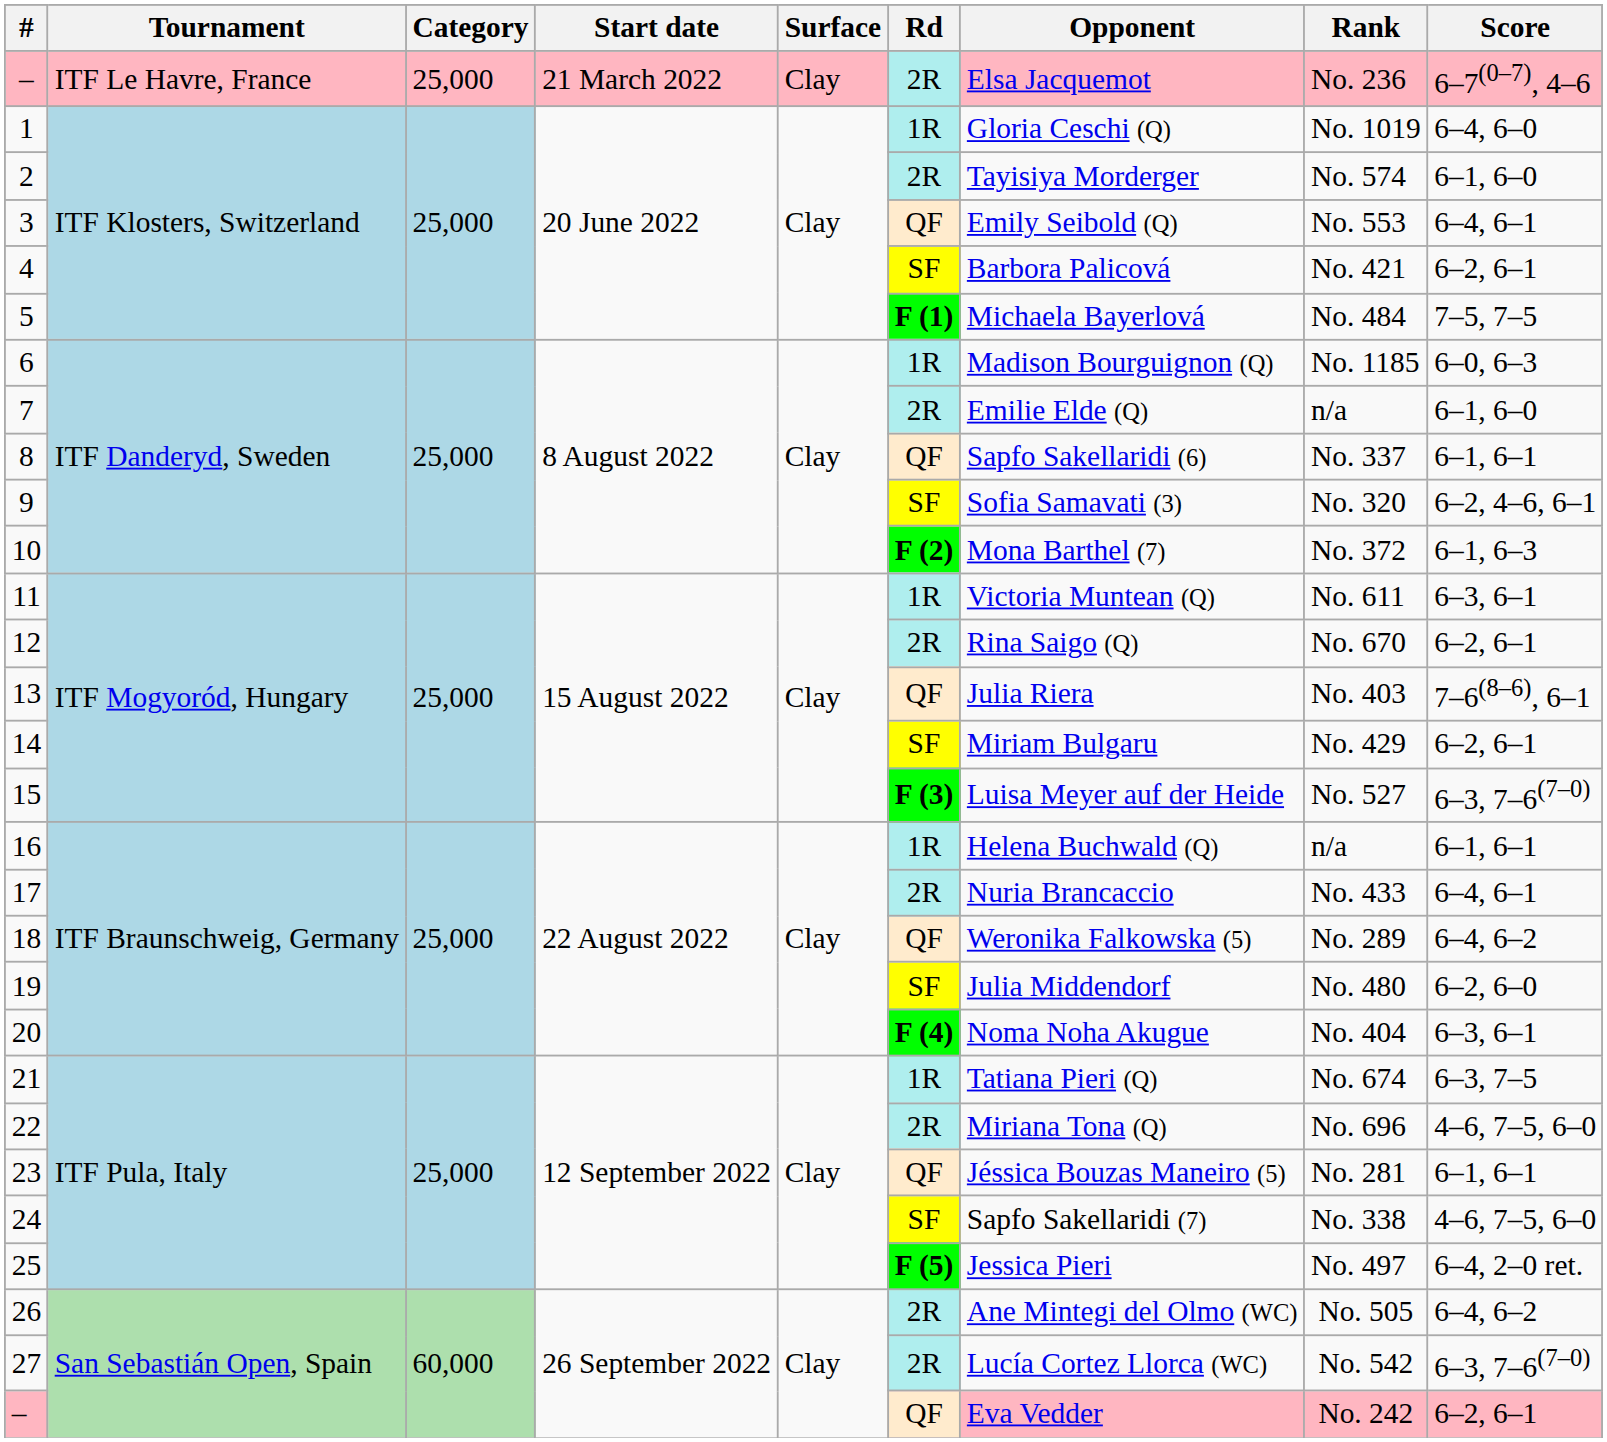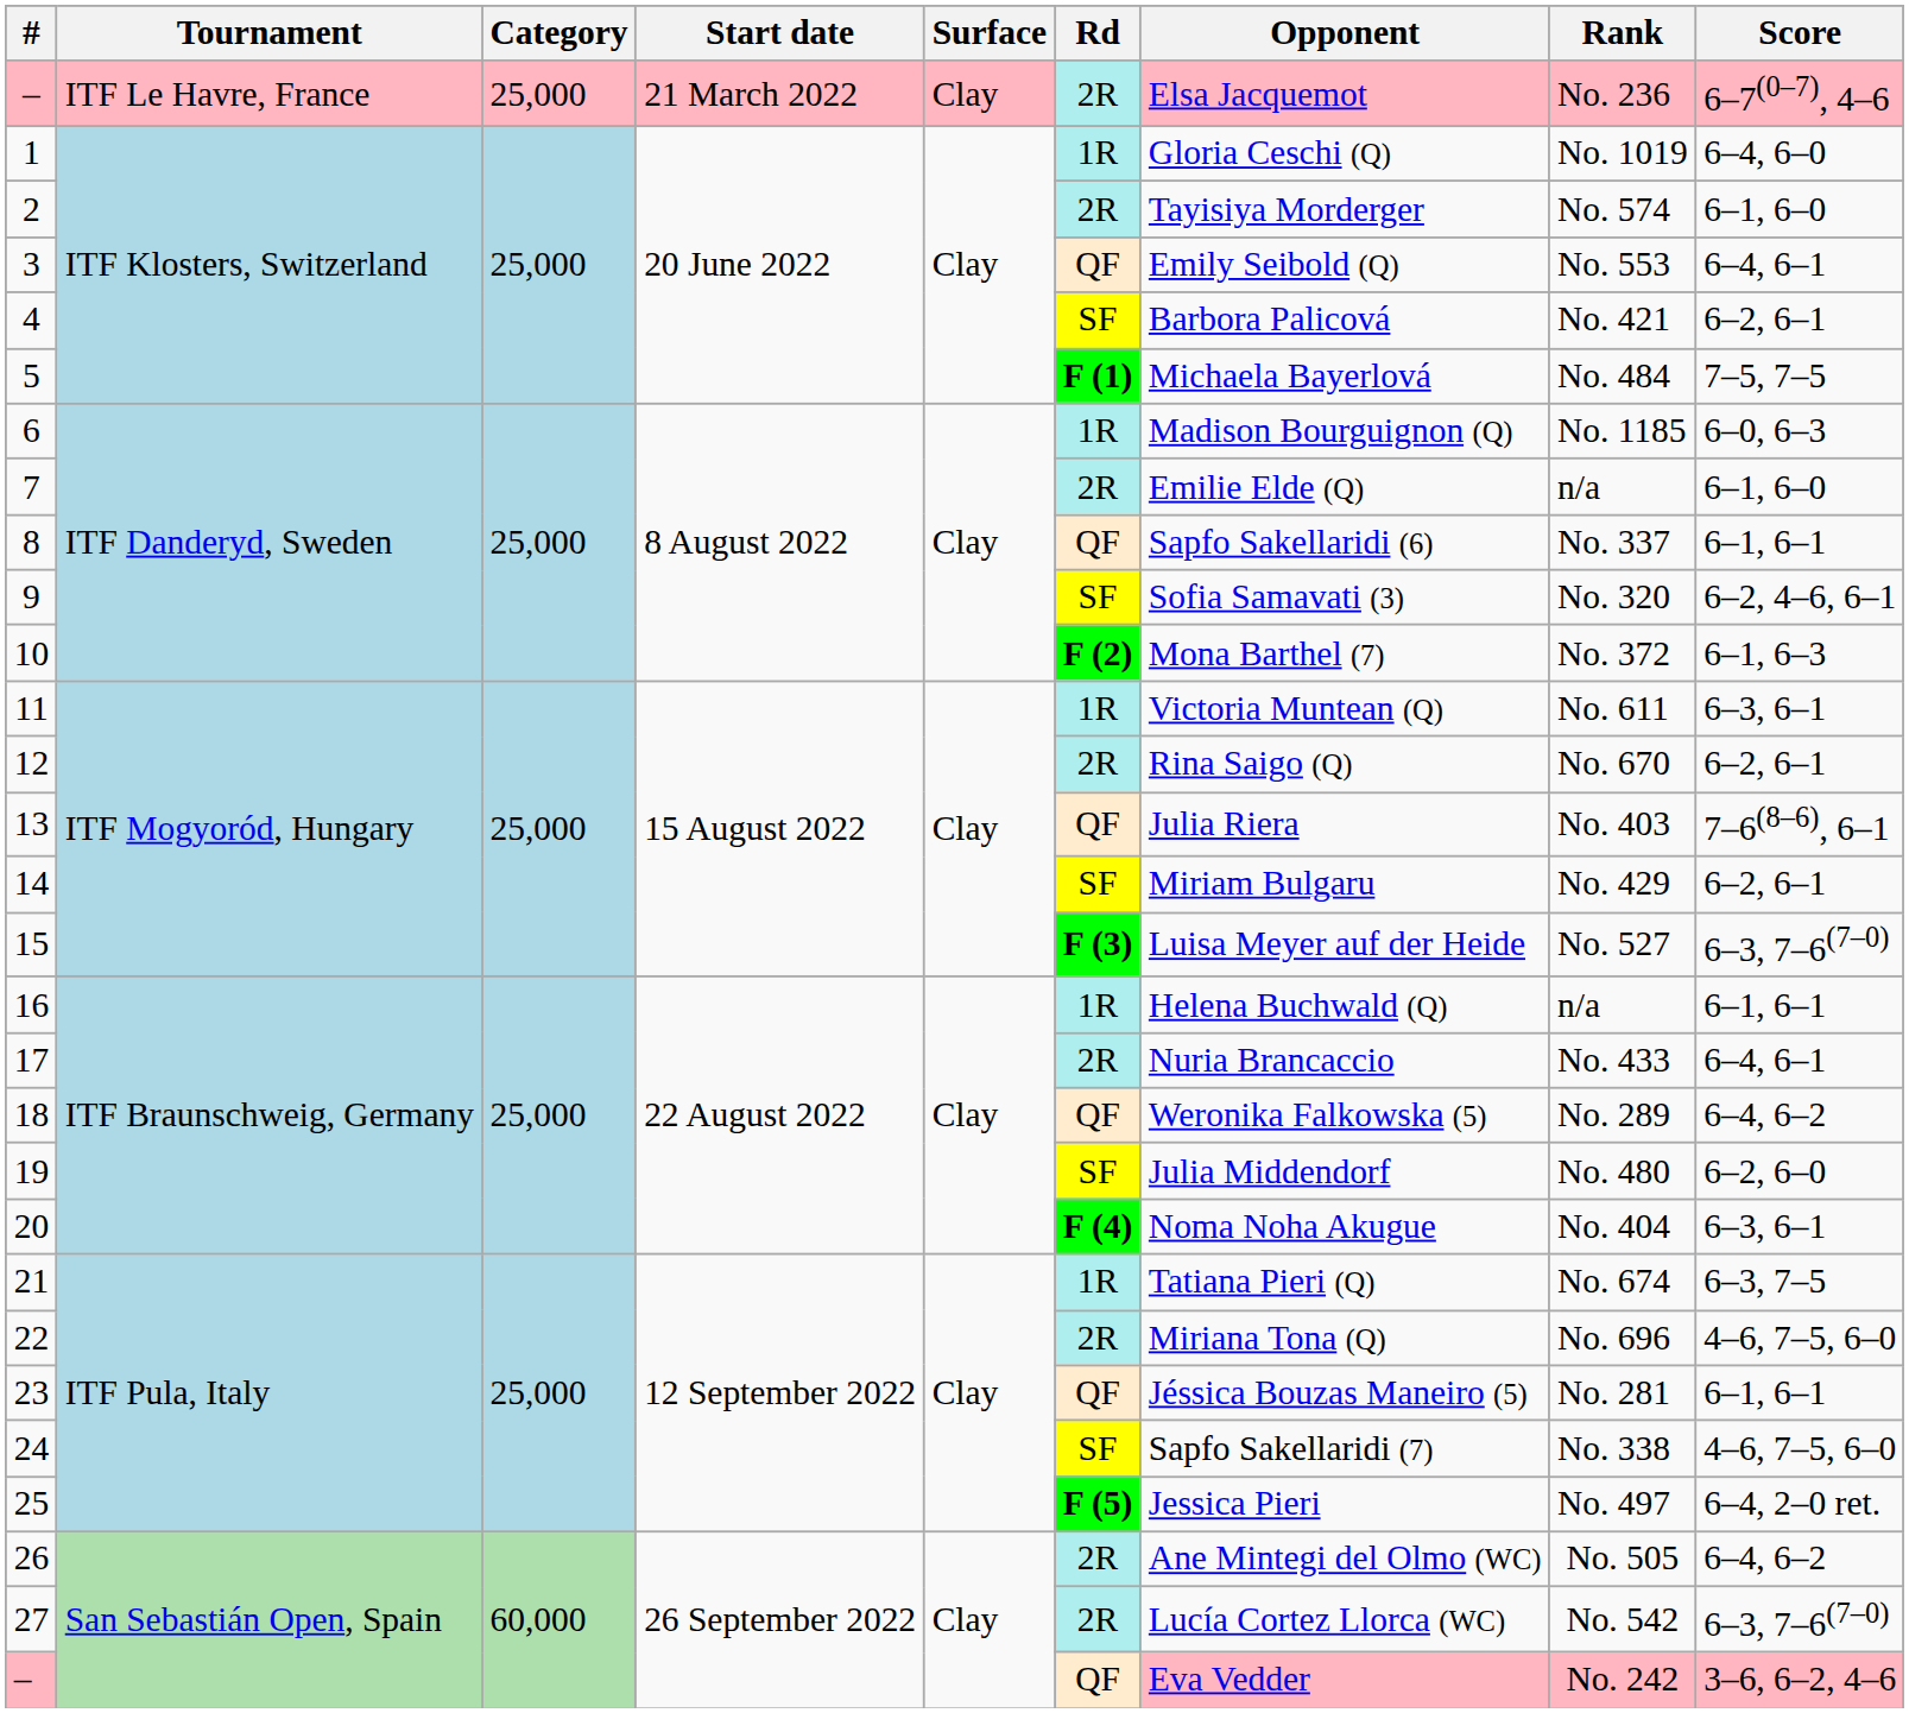 <table class="wikitable sortable">
 <tr>
 <th scope="col">#</th>
 <th scope="col">Tournament</th>
 <th scope="col">Category</th>
 <th scope="col">Start date</th>
 <th scope="col">Surface</th>
 <th scope="col">Rd</th>
 <th scope="col">Opponent</th>
 <th scope="col">Rank</th>
 <th scope="col" class="unsortable">Score</th>
 </tr>
 <tr bgcolor="lightpink">
 <td align="center">–</td>
 <td>ITF Le Havre, France</td>
 <td>25,000</td>
 <td>21 March 2022</td>
 <td>Clay</td>
 <td align="center" style="background:#afeeee;">2R</td>
 <td> <a href='#'>Elsa Jacquemot</a></td>
 <td align="left">No. 236</td>
 <td>6–7<sup>(0–7)</sup>, 4–6</td>
 </tr>
 <tr>
 <td align="center">1</td>
 <td bgcolor=lightblue rowspan="5">ITF Klosters, Switzerland</td>
 <td bgcolor=lightblue rowspan="5">25,000</td>
 <td rowspan="5">20 June 2022</td>
 <td rowspan="5">Clay</td>
 <td align="center" bgcolor=afeeee>1R</td>
 <td> <a href='#'>Gloria Ceschi</a> <small>(Q)</small></td>
 <td align="left">No. 1019</td>
 <td>6–4, 6–0</td>
 </tr>
 <tr>
 <td align="center">2</td>
 <td align="center"  bgcolor=afeeee>2R</td>
 <td> <a href='#'>Tayisiya Morderger</a></td>
 <td>No. 574</td>
 <td>6–1, 6–0</td>
 </tr>
 <tr>
 <td align="center">3</td>
 <td align="center"  bgcolor=ffebcd>QF</td>
 <td> <a href='#'>Emily Seibold</a> <small>(Q)</small></td>
 <td>No. 553</td>
 <td>6–4, 6–1</td>
 </tr>
 <tr>
 <td align="center">4</td>
 <td align="center"  bgcolor=yellow>SF</td>
 <td> <a href='#'>Barbora Palicová</a></td>
 <td>No. 421</td>
 <td>6–2, 6–1</td>
 </tr>
 <tr>
 <td align="center">5</td>
 <td align="center"  bgcolor=lime><strong>F (1)</strong></td>
 <td> <a href='#'>Michaela Bayerlová</a></td>
 <td>No. 484</td>
 <td>7–5, 7–5</td>
 </tr>
 <tr>
 <td align="center">6</td>
 <td bgcolor=lightblue rowspan="5">ITF <a href='#'>Danderyd</a>, Sweden</td>
 <td bgcolor=lightblue rowspan="5">25,000</td>
 <td rowspan="5">8 August 2022</td>
 <td rowspan="5">Clay</td>
 <td align="center"  bgcolor=afeeee>1R</td>
 <td> <a href='#'>Madison Bourguignon</a> <small>(Q)</small></td>
 <td>No. 1185</td>
 <td>6–0, 6–3</td>
 </tr>
 <tr>
 <td align="center">7</td>
 <td align="center"  bgcolor=afeeee>2R</td>
 <td> <a href='#'>Emilie Elde</a> <small>(Q)</small></td>
 <td>n/a</td>
 <td>6–1, 6–0</td>
 </tr>
 <tr>
 <td align="center">8</td>
 <td align="center"  bgcolor=ffebcd>QF</td>
 <td> <a href='#'>Sapfo Sakellaridi</a> <small>(6)</small></td>
 <td>No. 337</td>
 <td>6–1, 6–1</td>
 </tr>
 <tr>
 <td align="center">9</td>
 <td align="center"  bgcolor=yellow>SF</td>
 <td> <a href='#'>Sofia Samavati</a> <small>(3)</small></td>
 <td>No. 320</td>
 <td>6–2, 4–6, 6–1</td>
 </tr>
 <tr>
 <td align="center">10</td>
 <td align="center"  bgcolor=lime><strong>F (2)</strong></td>
 <td> <a href='#'>Mona Barthel</a> <small>(7)</small></td>
 <td>No. 372</td>
 <td>6–1, 6–3</td>
 </tr>
 <tr>
 <td align="center">11</td>
 <td bgcolor=lightblue rowspan="5">ITF <a href='#'>Mogyoród</a>, Hungary</td>
 <td bgcolor=lightblue rowspan="5">25,000</td>
 <td rowspan="5">15 August 2022</td>
 <td rowspan="5">Clay</td>
 <td align="center"  bgcolor=afeeee>1R</td>
 <td> <a href='#'>Victoria Muntean</a> <small>(Q)</small></td>
 <td>No. 611</td>
 <td>6–3, 6–1</td>
 </tr>
 <tr>
 <td align="center">12</td>
 <td align="center"  bgcolor=afeeee>2R</td>
 <td> <a href='#'>Rina Saigo</a> <small>(Q)</small></td>
 <td>No. 670</td>
 <td>6–2, 6–1</td>
 </tr>
 <tr>
 <td align="center">13</td>
 <td align="center"  bgcolor=ffebcd>QF</td>
 <td> <a href='#'>Julia Riera</a></td>
 <td>No. 403</td>
 <td>7–6<sup>(8–6)</sup>, 6–1</td>
 </tr>
 <tr>
 <td align="center">14</td>
 <td align="center"  bgcolor=yellow>SF</td>
 <td> <a href='#'>Miriam Bulgaru</a></td>
 <td>No. 429</td>
 <td>6–2, 6–1</td>
 </tr>
 <tr>
 <td align="center">15</td>
 <td align="center"  bgcolor=lime><strong>F (3)</strong></td>
 <td> <a href='#'>Luisa Meyer auf der Heide</a></td>
 <td>No. 527</td>
 <td>6–3, 7–6<sup>(7–0)</sup></td>
 </tr>
 <tr>
 <td align="center">16</td>
 <td bgcolor=lightblue rowspan="5">ITF Braunschweig, Germany</td>
 <td bgcolor=lightblue rowspan="5">25,000</td>
 <td rowspan="5">22 August 2022</td>
 <td rowspan="5">Clay</td>
 <td align="center"  bgcolor=afeeee>1R</td>
 <td> <a href='#'>Helena Buchwald</a> <small>(Q)</small></td>
 <td>n/a</td>
 <td>6–1, 6–1</td>
 </tr>
 <tr>
 <td align="center">17</td>
 <td align="center"  bgcolor=afeeee>2R</td>
 <td> <a href='#'>Nuria Brancaccio</a></td>
 <td>No. 433</td>
 <td>6–4, 6–1</td>
 </tr>
 <tr>
 <td align="center">18</td>
 <td align="center"  bgcolor=ffebcd>QF</td>
 <td> <a href='#'>Weronika Falkowska</a> <small>(5)</small></td>
 <td>No. 289</td>
 <td>6–4, 6–2</td>
 </tr>
 <tr>
 <td align="center">19</td>
 <td align="center"  bgcolor=yellow>SF</td>
 <td> <a href='#'>Julia Middendorf</a></td>
 <td>No. 480</td>
 <td>6–2, 6–0</td>
 </tr>
 <tr>
 <td align="center">20</td>
 <td align="center"  bgcolor=lime><strong>F (4)</strong></td>
 <td> <a href='#'>Noma Noha Akugue</a></td>
 <td>No. 404</td>
 <td>6–3, 6–1</td>
 </tr>
 <tr>
 <td align="center">21</td>
 <td rowspan="5" bgcolor=lightblue>ITF Pula, Italy</td>
 <td rowspan="5" bgcolor=lightblue>25,000</td>
 <td rowspan="5">12 September 2022</td>
 <td rowspan="5">Clay</td>
 <td align="center"  bgcolor=afeeee>1R</td>
 <td> <a href='#'>Tatiana Pieri</a> <small>(Q)</small></td>
 <td>No. 674</td>
 <td>6–3, 7–5</td>
 </tr>
 <tr>
 <td align="center">22</td>
 <td align="center"  bgcolor=afeeee>2R</td>
 <td> <a href='#'>Miriana Tona</a> <small>(Q)</small></td>
 <td>No. 696</td>
 <td>4–6, 7–5, 6–0</td>
 </tr>
 <tr>
 <td align="center">23</td>
 <td align="center"  bgcolor=ffebcd>QF</td>
 <td> <a href='#'>Jéssica Bouzas Maneiro</a> <small>(5)</small></td>
 <td>No. 281</td>
 <td>6–1, 6–1</td>
 </tr>
 <tr>
 <td align="center">24</td>
 <td align="center"  bgcolor=yellow>SF</td>
 <td> Sapfo Sakellaridi <small>(7)</small></td>
 <td>No. 338</td>
 <td>4–6, 7–5, 6–0</td>
 </tr>
 <tr>
 <td align="center">25</td>
 <td align="center"  bgcolor=lime><strong>F (5)</strong></td>
 <td> <a href='#'>Jessica Pieri</a></td>
 <td>No. 497</td>
 <td>6–4, 2–0 ret.</td>
 </tr>
 <tr>
 <td>26</td>
 <td rowspan="3" bgcolor=addfad><a href='#'>San Sebastián Open</a>, Spain</td>
 <td rowspan="3" bgcolor=addfad>60,000</td>
 <td rowspan="3">26 September 2022</td>
 <td rowspan="3">Clay</td>
 <td align="center"  bgcolor=afeeee>2R</td>
 <td> <a href='#'>Ane Mintegi del Olmo</a> <small>(WC)</small></td>
 <td align=center>No. 505</td>
 <td>6–4, 6–2</td>
 </tr>
 <tr>
 <td>27</td>
 <td bgcolor=afeeee align=center>2R</td>
 <td> <a href='#'>Lucía Cortez Llorca</a> <small>(WC)</small></td>
 <td align=center>No. 542</td>
 <td>6–3, 7–6<sup>(7–0)</sup></td>
 </tr>
 <tr bgcolor=lightpink>
 <td>–</td>
 <td bgcolor=ffebcd align=center>QF</td>
 <td> <a href='#'>Eva Vedder</a></td>
 <td align=center>No. 242</td>
-<td>6–2, 6–1</td>
+<td>3–6, 6–2, 4–6</td>
 </tr>
 </table>
